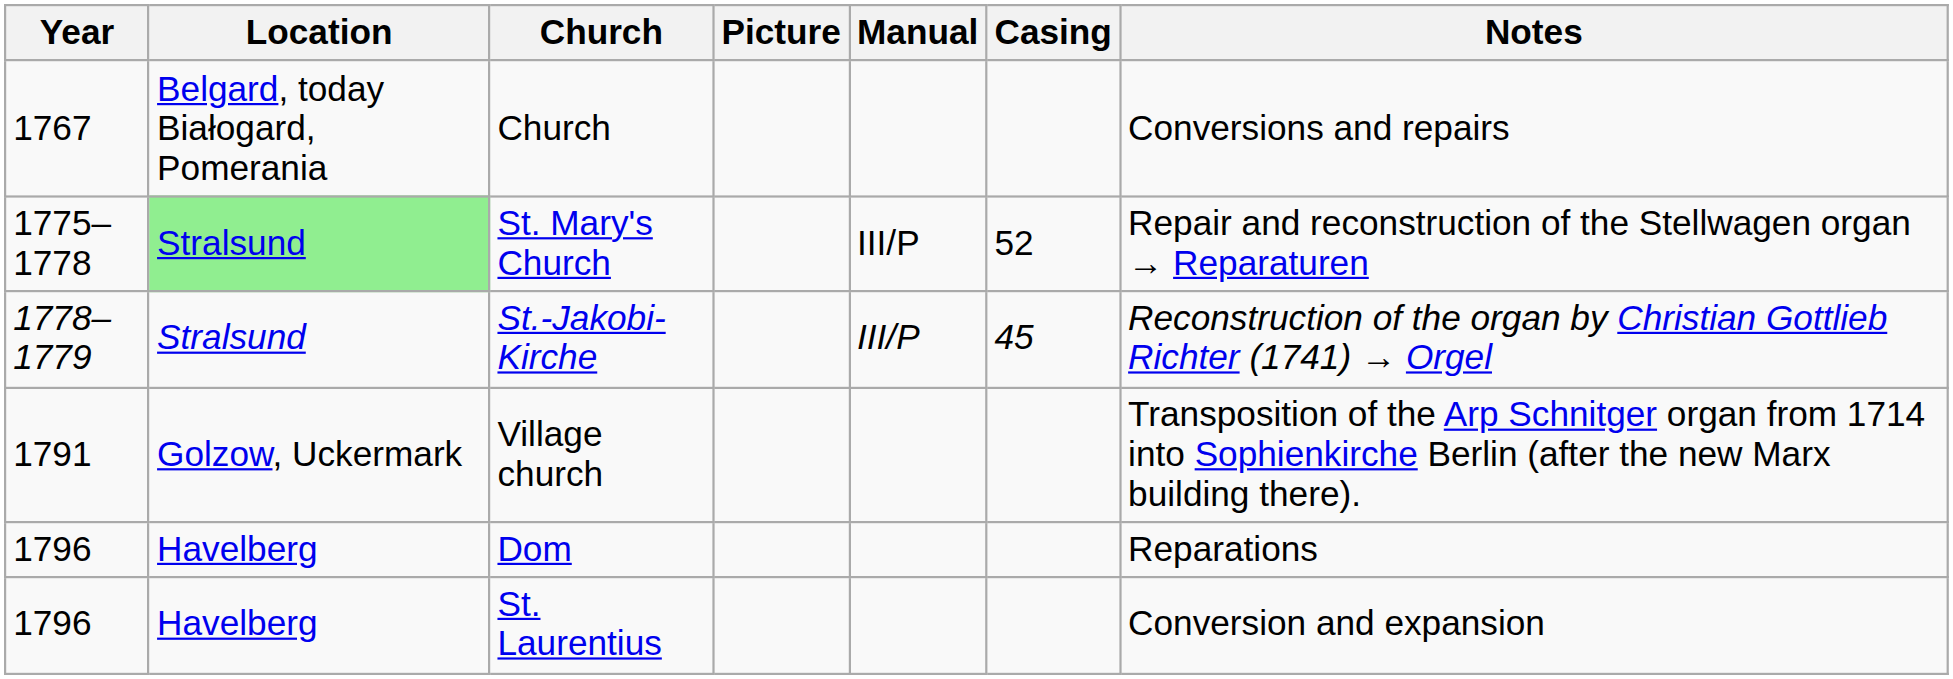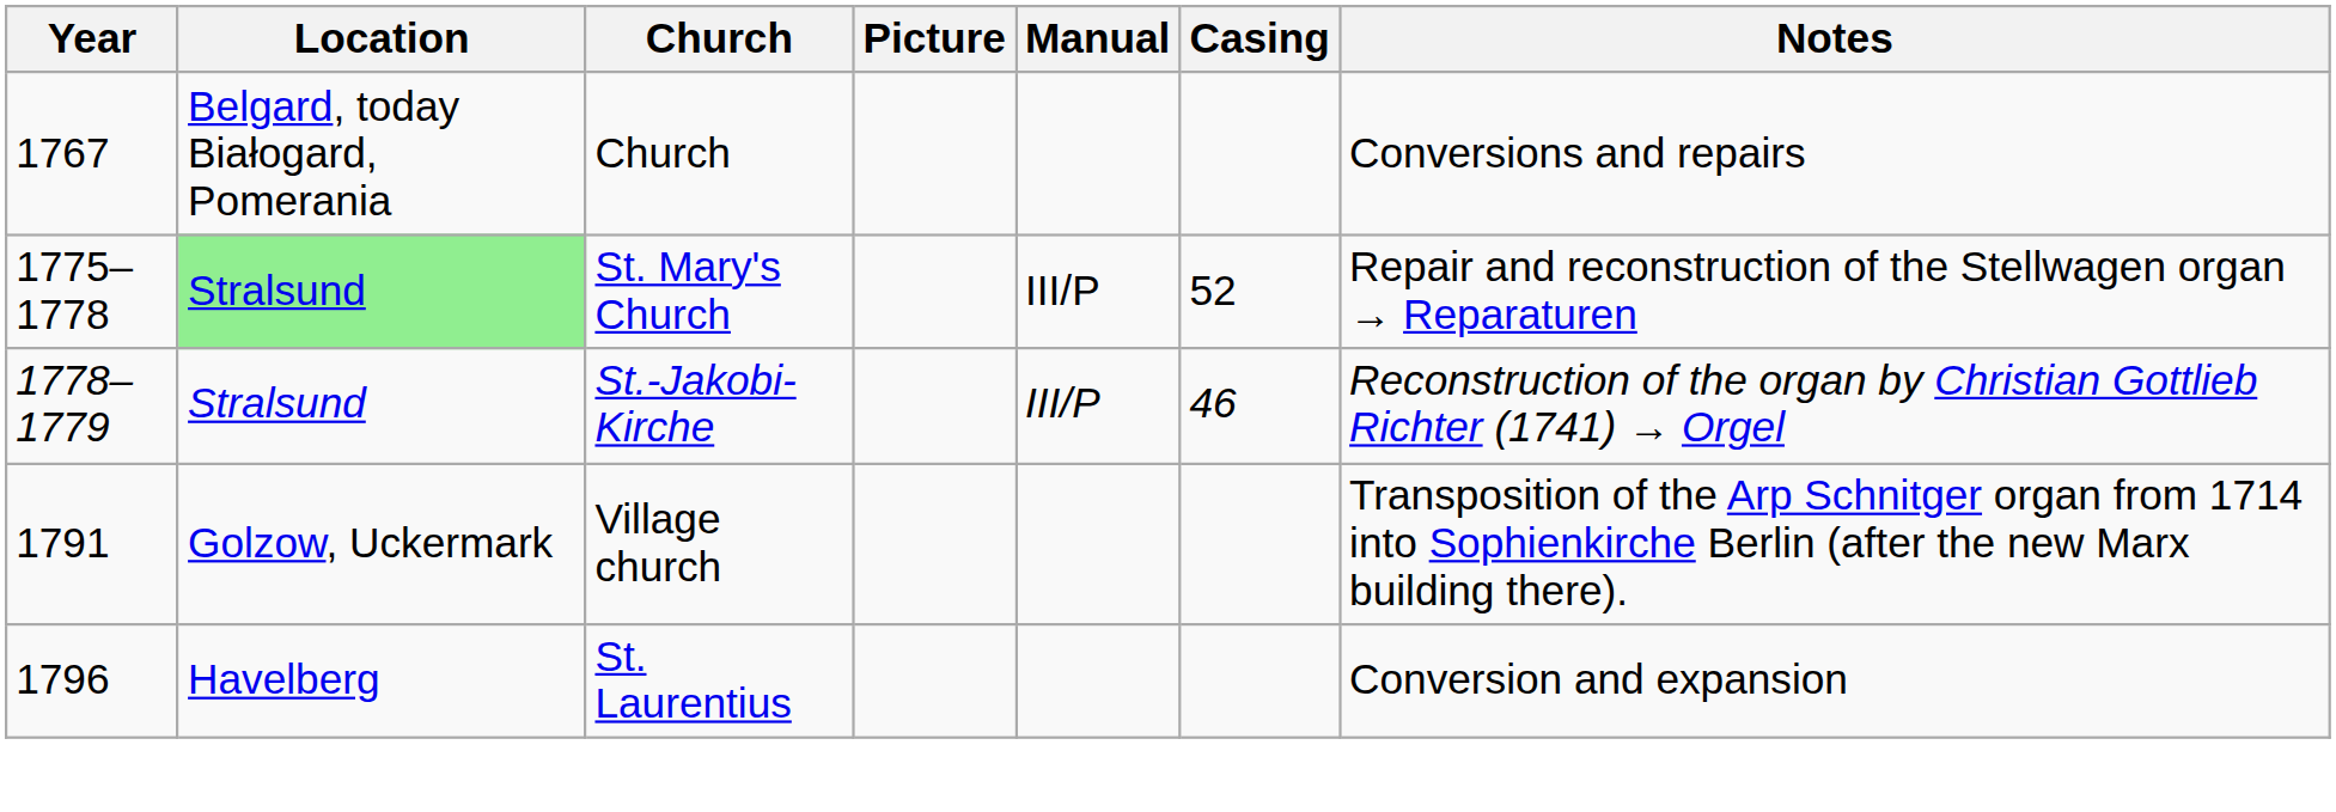 <table class="wikitable sortable" width="100%">
 <tr class="hintergrundfarbe5">
 <th>Year</th>
 <th>Location</th>
 <th>Church</th>
 <th class=unsortable>Picture</th>
 <th>Manual</th>
 <th>Casing</th>
 <th class="unsortable">Notes</th>
 </tr>
 <tr>
 <td>1767</td>
 <td><a href='#'>Belgard</a>, today Białogard, Pomerania</td>
 <td>Church</td>
 <td></td>
 <td></td>
 <td></td>
 <td>Conversions and repairs</td>
 </tr>
 <tr>
 <td>1775–1778</td>
 <td style="background: lightgreen;"><a href='#'>Stralsund</a></td>
 <td><a href='#'>St. Mary's Church</a></td>
 <td></td>
 <td>III/P</td>
 <td>52</td>
 <td>Repair and reconstruction of the Stellwagen organ → <a href='#'>Reparaturen</a></td>
 </tr>
 <tr style="font-style:italic;">
 <td>1778–1779</td>
 <td><a href='#'>Stralsund</a></td>
 <td><a href='#'>St.-Jakobi-Kirche</a></td>
 <td></td>
 <td>III/P</td>
-<td>45</td>
+<td>46</td>
 <td>Reconstruction of the organ by <a href='#'>Christian Gottlieb Richter</a> (1741) → <a href='#'>Orgel</a></td>
 </tr>
 <tr>
 <td>1791</td>
 <td><a href='#'>Golzow</a>, Uckermark</td>
 <td>Village church</td>
 <td></td>
 <td></td>
 <td></td>
 <td>Transposition of the <a href='#'>Arp Schnitger</a> organ from 1714 into <a href='#'>Sophienkirche</a> Berlin (after the new Marx building there).</td>
 </tr>
 <tr>
 <td>1796</td>
 <td><a href='#'>Havelberg</a></td>
-<td><a href='#'>Dom</a></td>
-<td></td>
-<td></td>
-<td></td>
-<td>Reparations</td>
-</tr>
-<tr>
-<td>1796</td>
-<td><a href='#'>Havelberg</a></td>
 <td><a href='#'>St. Laurentius</a></td>
 <td></td>
 <td></td>
 <td></td>
 <td>Conversion and expansion</td>
 </tr>
 </table>
